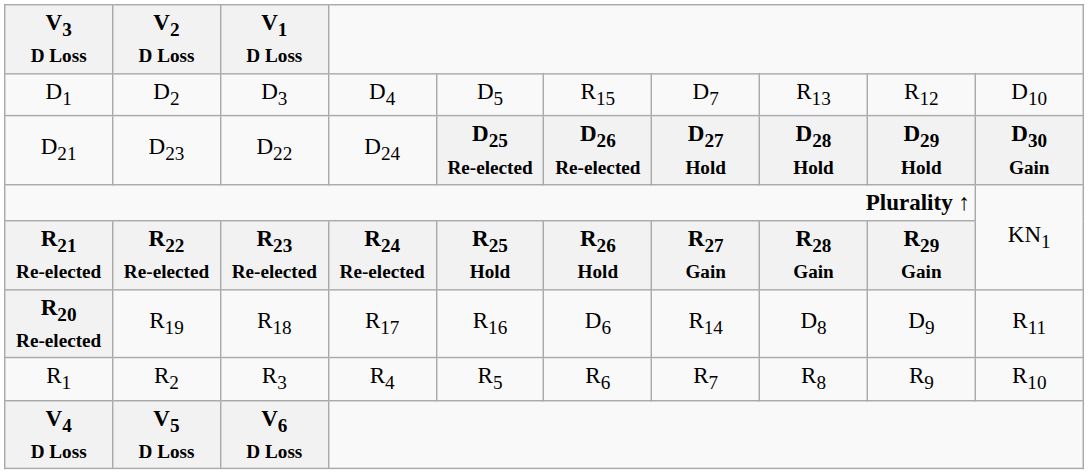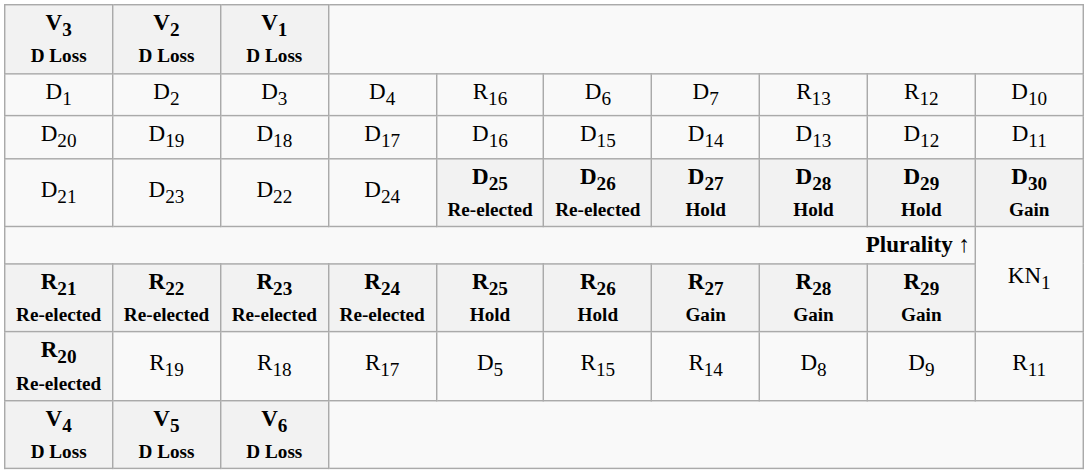 <table class="wikitable" style="text-align:center" width=750px>
 <tr>
 <th>V<sub>3</sub><br><small>D Loss</small></th>
 <th>V<sub>2</sub><br><small>D Loss</small></th>
 <th>V<sub>1</sub><br><small>D Loss</small></th>
 <td colspan=7></td>
 </tr>
 <tr>
 <td width=50px >D<sub>1</sub></td>
 <td width=50px >D<sub>2</sub></td>
 <td width=50px >D<sub>3</sub></td>
 <td width=50px >D<sub>4</sub></td>
-<td width=50px >D<sub>5</sub></td>
-<td>R<sub>15</sub></td>
+<td>R<sub>16</sub></td>
+<td width=50px >D<sub>6</sub></td>
 <td width=50px >D<sub>7</sub></td>
 <td>R<sub>13</sub></td>
 <td>R<sub>12</sub></td>
 <td width=50px >D<sub>10</sub></td>
+</tr>
+<tr>
+<td>D<sub>20</sub></td>
+<td>D<sub>19</sub></td>
+<td>D<sub>18</sub></td>
+<td>D<sub>17</sub></td>
+<td>D<sub>16</sub></td>
+<td>D<sub>15</sub></td>
+<td>D<sub>14</sub></td>
+<td>D<sub>13</sub></td>
+<td>D<sub>12</sub></td>
+<td>D<sub>11</sub></td>
 </tr>
 <tr>
 <td>D<sub>21</sub></td>
 <td>D<sub>23</sub></td>
 <td>D<sub>22</sub></td>
 <td>D<sub>24</sub></td>
 <th>D<sub>25</sub><br><small>Re-elected</small></th>
 <th>D<sub>26</sub><br><small>Re-elected</small></th>
 <th>D<sub>27</sub><br><small>Hold</small></th>
 <th>D<sub>28</sub><br><small>Hold</small></th>
 <th>D<sub>29</sub><br><small>Hold</small></th>
 <th>D<sub>30</sub><br><small>Gain</small></th>
 </tr>
 <tr>
 <td colspan=9 align=right><strong>Plurality ↑</strong></td>
 <td rowspan=2 >KN<sub>1</sub></td>
 </tr>
 <tr>
 <th>R<sub>21</sub><br><small>Re-elected</small></th>
 <th>R<sub>22</sub><br><small>Re-elected</small></th>
 <th>R<sub>23</sub><br><small>Re-elected</small></th>
 <th>R<sub>24</sub><br><small>Re-elected</small></th>
 <th>R<sub>25</sub><br><small>Hold</small></th>
 <th>R<sub>26</sub><br><small>Hold</small></th>
 <th>R<sub>27</sub><br><small>Gain</small></th>
 <th>R<sub>28</sub><br><small>Gain</small></th>
 <th>R<sub>29</sub><br><small>Gain</small></th>
 </tr>
 <tr>
 <th>R<sub>20</sub><br><small>Re-elected</small></th>
 <td>R<sub>19</sub></td>
 <td>R<sub>18</sub></td>
 <td>R<sub>17</sub></td>
-<td>R<sub>16</sub></td>
-<td width=50px >D<sub>6</sub></td>
+<td width=50px >D<sub>5</sub></td>
+<td>R<sub>15</sub></td>
 <td>R<sub>14</sub></td>
 <td width=50px >D<sub>8</sub></td>
 <td width=50px >D<sub>9</sub></td>
 <td>R<sub>11</sub></td>
-</tr>
-<tr>
-<td>R<sub>1</sub></td>
-<td>R<sub>2</sub></td>
-<td>R<sub>3</sub></td>
-<td>R<sub>4</sub></td>
-<td>R<sub>5</sub></td>
-<td>R<sub>6</sub></td>
-<td>R<sub>7</sub></td>
-<td>R<sub>8</sub></td>
-<td>R<sub>9</sub></td>
-<td>R<sub>10</sub></td>
 </tr>
 <tr>
 <th>V<sub>4</sub><br><small>D Loss</small></th>
 <th>V<sub>5</sub><br><small>D Loss</small></th>
 <th>V<sub>6</sub><br><small>D Loss</small></th>
 <td colspan=7></td>
 </tr>
 </table>
